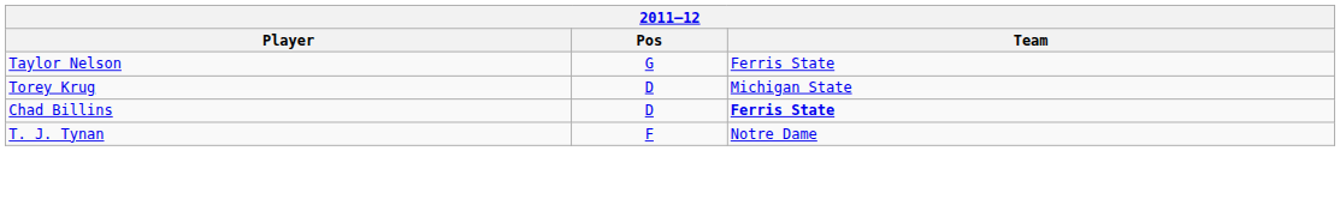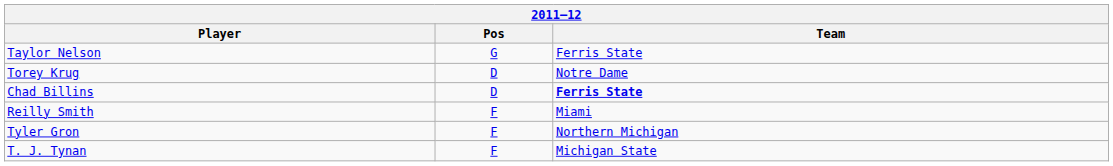 <table class="wikitable" width=95%>
 <tr>
 <th colspan=3><a href='#'>2011–12</a></th>
 </tr>
 <tr>
 <th>Player</th>
 <th>Pos</th>
 <th>Team</th>
 </tr>
 <tr>
 <td><a href='#'>Taylor Nelson</a></td>
 <td style="text-align:center;"><a href='#'>G</a></td>
 <td><a href='#'>Ferris State</a></td>
 </tr>
 <tr>
 <td><a href='#'>Torey Krug</a></td>
 <td style="text-align:center;"><a href='#'>D</a></td>
-<td><a href='#'>Michigan State</a></td>
+<td><a href='#'>Notre Dame</a></td>
 </tr>
 <tr>
 <td><a href='#'>Chad Billins</a></td>
 <td style="text-align:center;"><a href='#'>D</a></td>
 <td><strong><a href='#'>Ferris State</a></strong></td>
 </tr>
 <tr>
+<td><a href='#'>Reilly Smith</a></td>
+<td style="text-align:center;"><a href='#'>F</a></td>
+<td><a href='#'>Miami</a></td>
+</tr>
+<tr>
+<td><a href='#'>Tyler Gron</a></td>
+<td style="text-align:center;"><a href='#'>F</a></td>
+<td><a href='#'>Northern Michigan</a></td>
+</tr>
+<tr>
 <td><a href='#'>T. J. Tynan</a></td>
 <td style="text-align:center;"><a href='#'>F</a></td>
-<td><a href='#'>Notre Dame</a></td>
+<td><a href='#'>Michigan State</a></td>
 </tr>
 </table>
